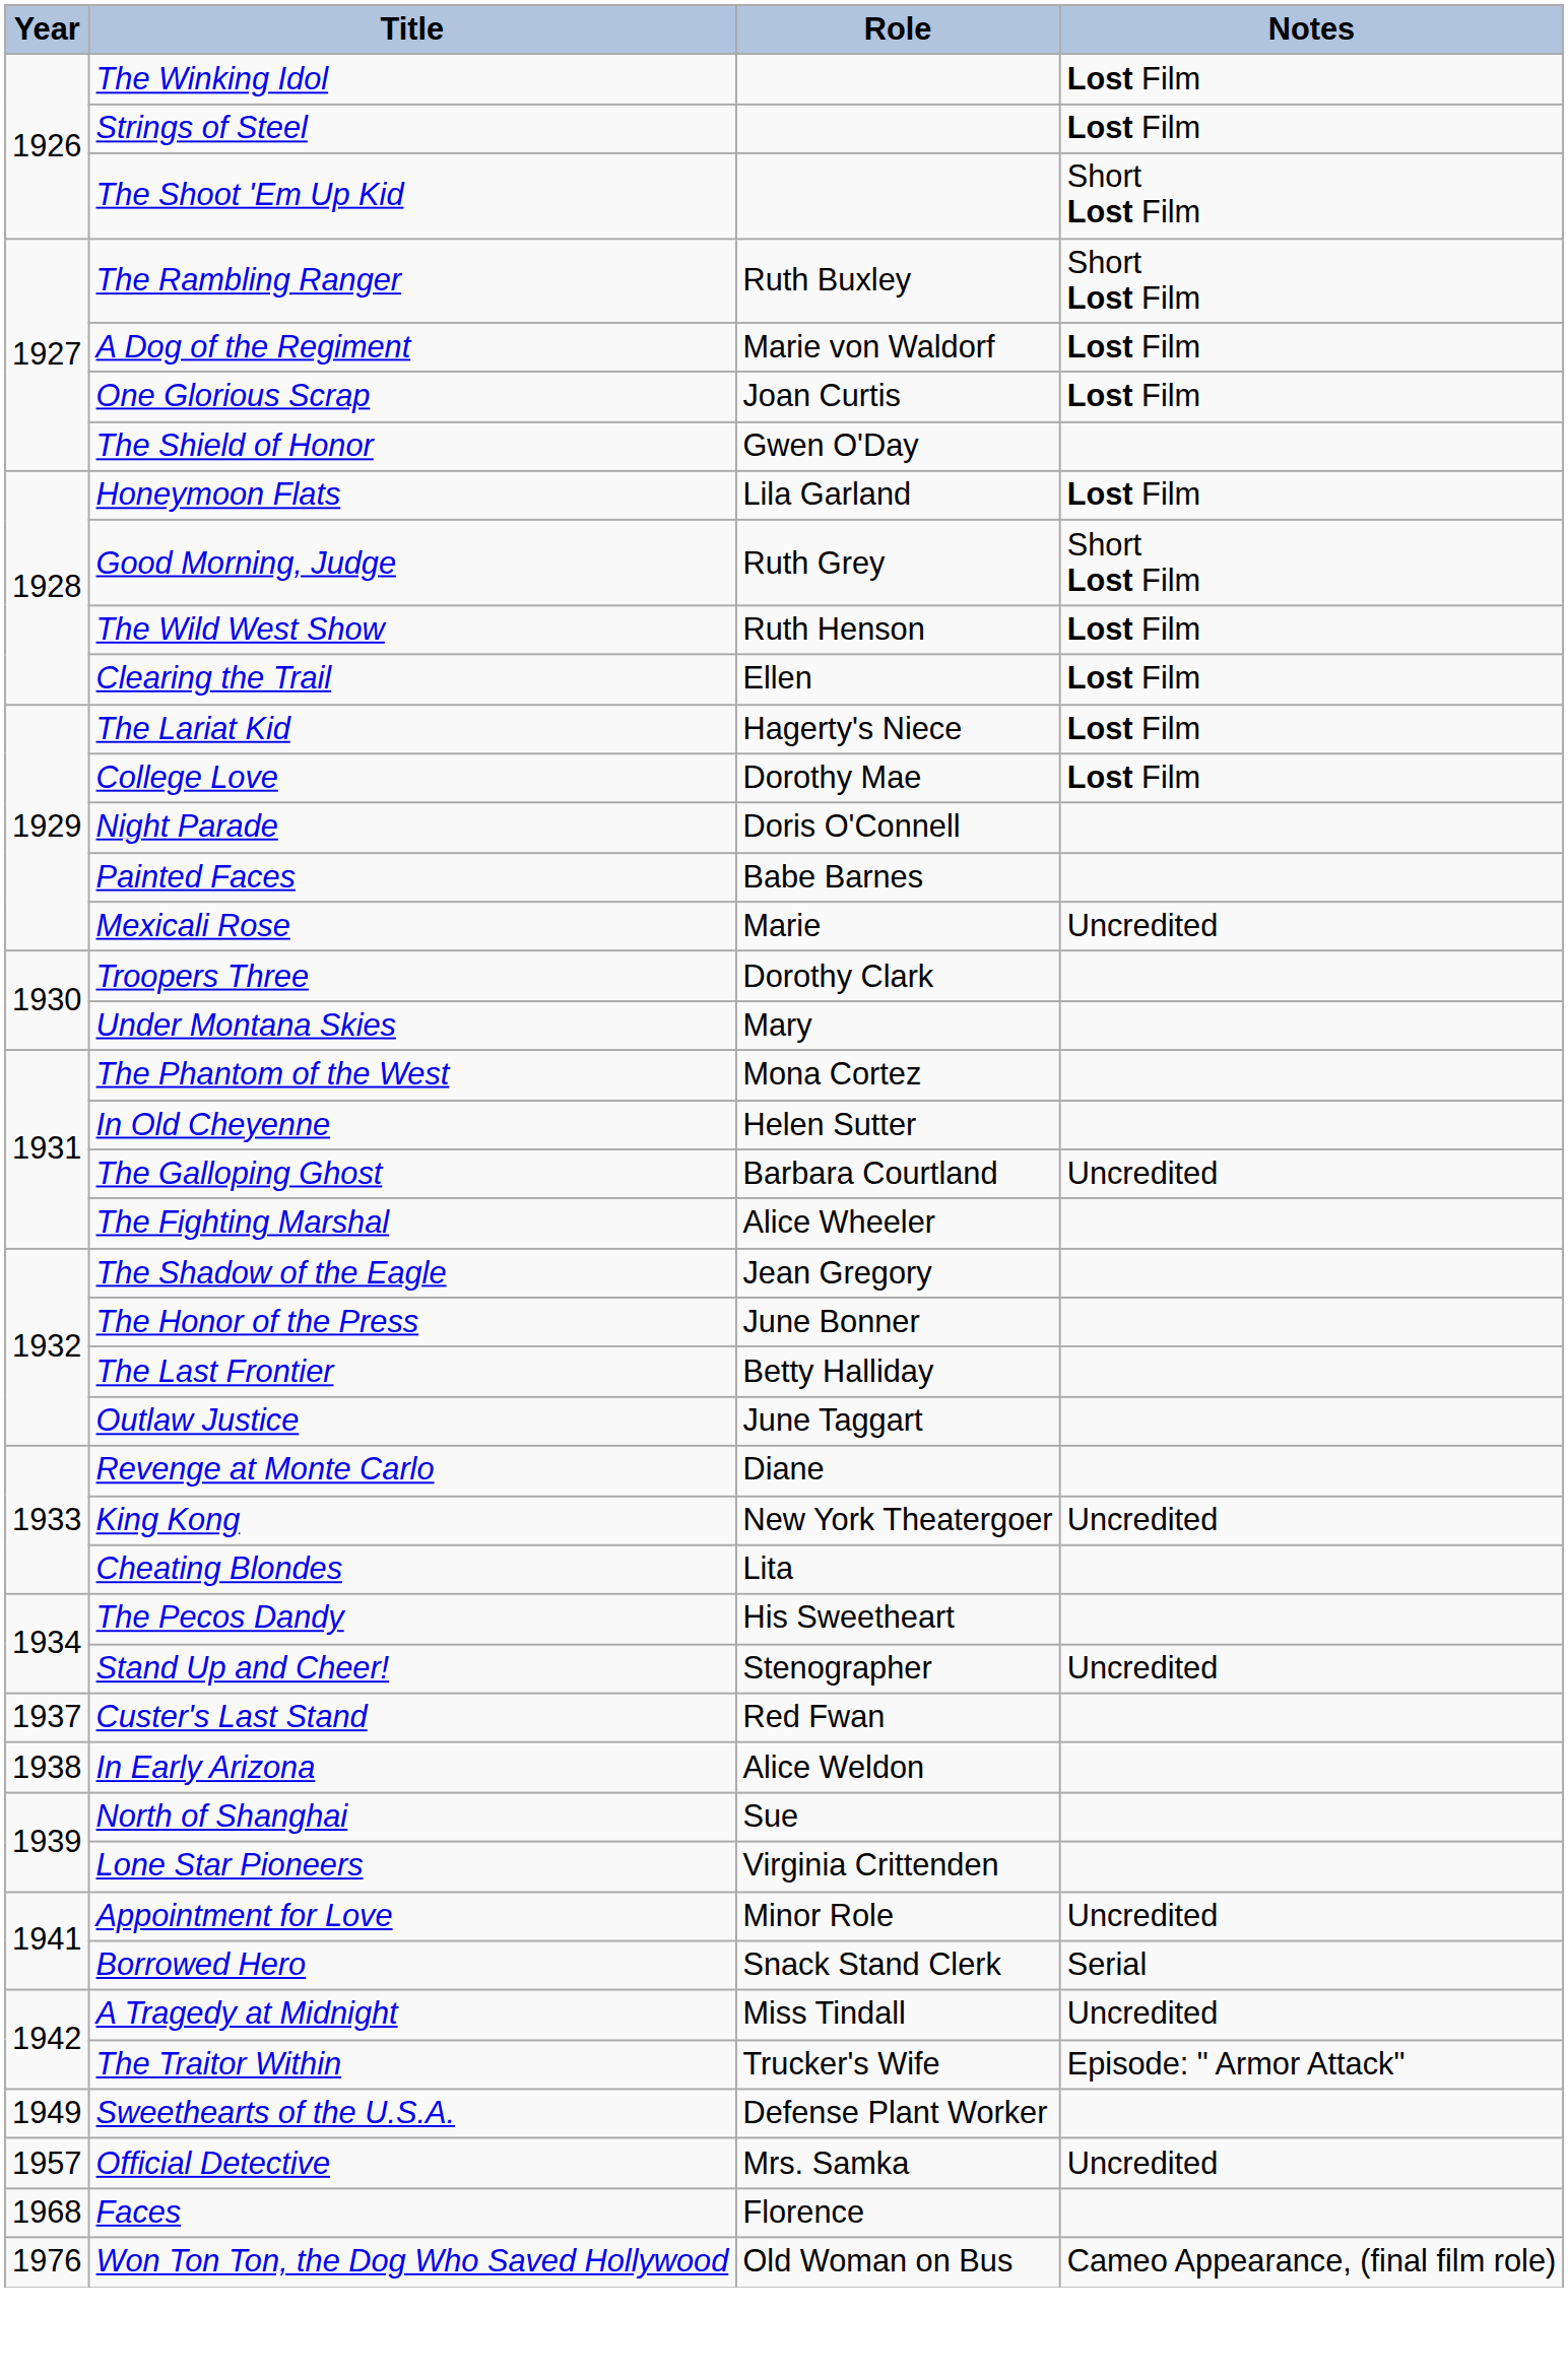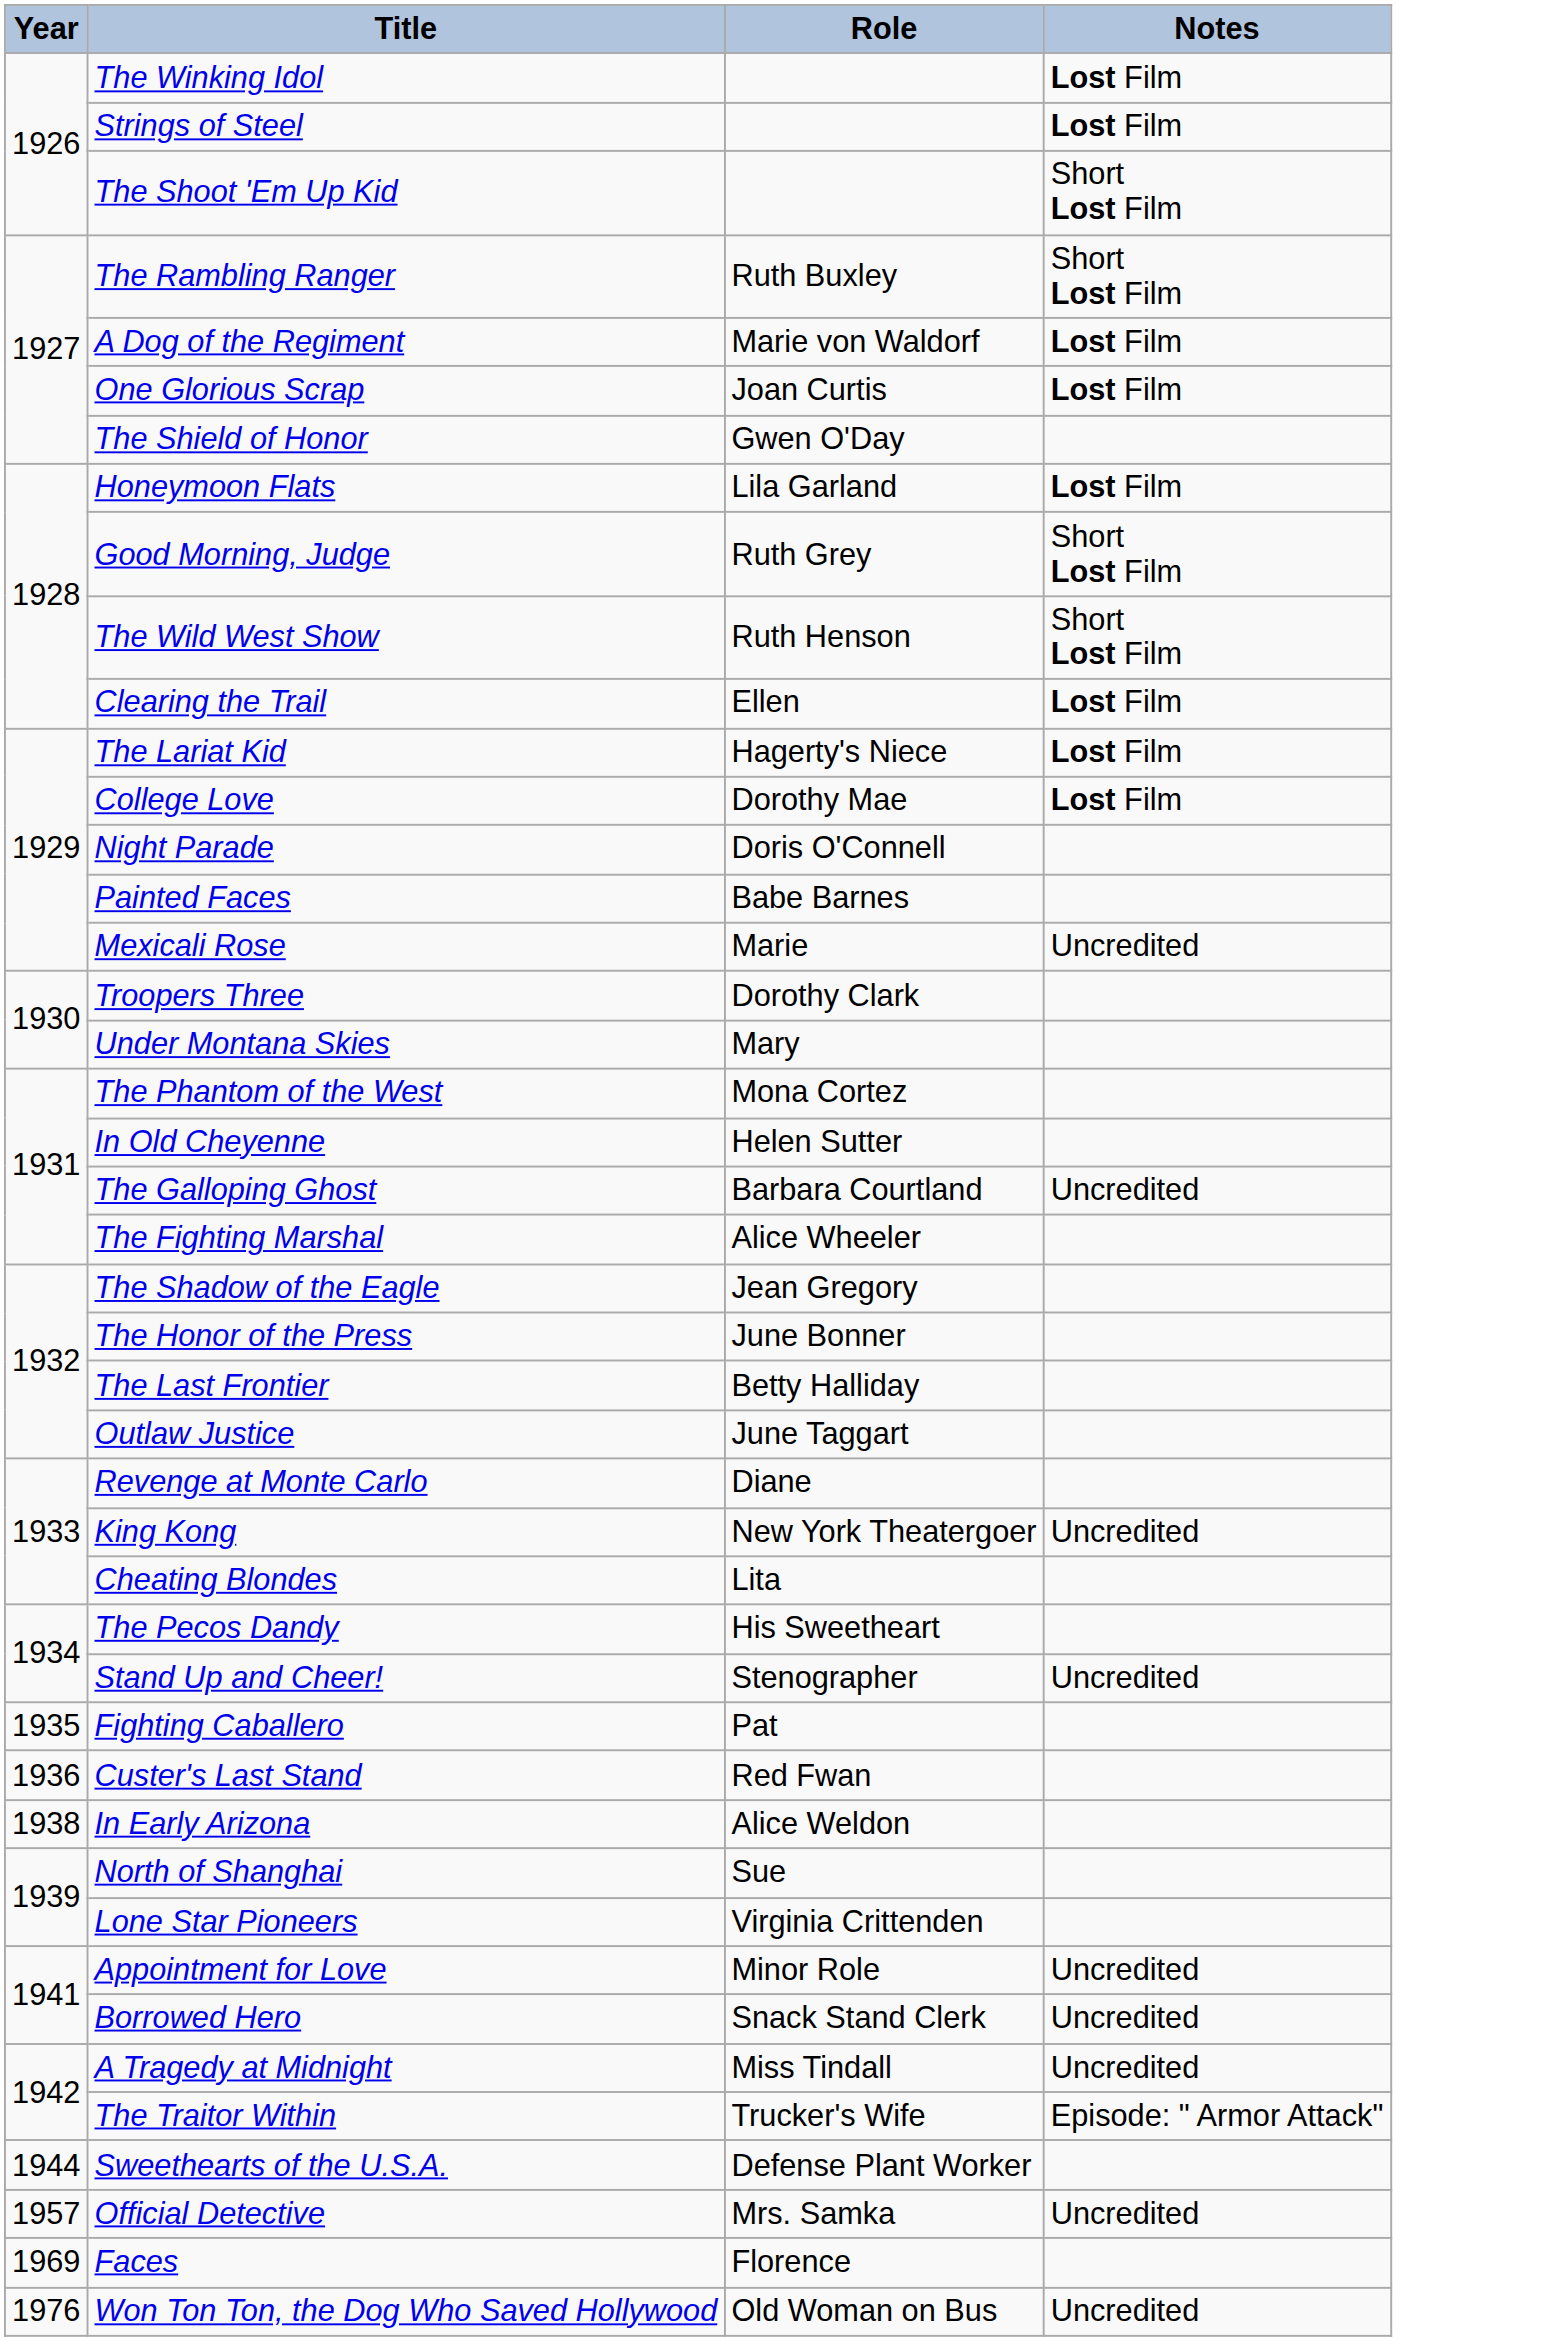 <table class="wikitable">
 <tr>
 <th style="background:#B0C4DE;">Year</th>
 <th style="background:#B0C4DE;">Title</th>
 <th style="background:#B0C4DE;">Role</th>
 <th style="background:#B0C4DE;">Notes</th>
 </tr>
 <tr>
 <td rowspan=3>1926</td>
 <td><em><a href='#'>The Winking Idol</a></em></td>
 <td></td>
 <td><strong>Lost</strong> Film</td>
 </tr>
 <tr>
 <td><em><a href='#'>Strings of Steel</a></em></td>
 <td></td>
 <td><strong>Lost</strong> Film</td>
 </tr>
 <tr>
 <td><em><a href='#'>The Shoot 'Em Up Kid</a></em></td>
 <td></td>
 <td>Short <br> <strong>Lost</strong> Film</td>
 </tr>
 <tr>
 <td rowspan=4>1927</td>
 <td><em><a href='#'>The Rambling Ranger</a></em></td>
 <td>Ruth Buxley</td>
 <td>Short <br> <strong>Lost</strong> Film</td>
 </tr>
 <tr>
 <td><em><a href='#'>A Dog of the Regiment</a></em></td>
 <td>Marie von Waldorf</td>
 <td><strong>Lost</strong> Film</td>
 </tr>
 <tr>
 <td><em><a href='#'>One Glorious Scrap</a></em></td>
 <td>Joan Curtis</td>
 <td><strong>Lost</strong> Film</td>
 </tr>
 <tr>
 <td><em><a href='#'>The Shield of Honor</a></em></td>
 <td>Gwen O'Day</td>
 <td></td>
 </tr>
 <tr>
 <td rowspan=4>1928</td>
 <td><em><a href='#'>Honeymoon Flats</a></em></td>
 <td>Lila Garland</td>
 <td><strong>Lost</strong> Film</td>
 </tr>
 <tr>
 <td><em><a href='#'>Good Morning, Judge</a></em></td>
 <td>Ruth Grey</td>
 <td>Short <br> <strong>Lost</strong> Film</td>
 </tr>
 <tr>
 <td><em><a href='#'>The Wild West Show</a></em></td>
 <td>Ruth Henson</td>
-<td><strong>Lost</strong> Film</td>
+<td>Short <br> <strong>Lost</strong> Film</td>
 </tr>
 <tr>
 <td><em><a href='#'>Clearing the Trail</a></em></td>
 <td>Ellen</td>
 <td><strong>Lost</strong> Film</td>
 </tr>
 <tr>
 <td rowspan=5>1929</td>
 <td><em><a href='#'>The Lariat Kid</a></em></td>
 <td>Hagerty's Niece</td>
 <td><strong>Lost</strong> Film</td>
 </tr>
 <tr>
 <td><em><a href='#'>College Love</a></em></td>
 <td>Dorothy Mae</td>
 <td><strong>Lost</strong> Film</td>
 </tr>
 <tr>
 <td><em><a href='#'>Night Parade</a></em></td>
 <td>Doris O'Connell</td>
 <td></td>
 </tr>
 <tr>
 <td><em><a href='#'>Painted Faces</a></em></td>
 <td>Babe Barnes</td>
 <td></td>
 </tr>
 <tr>
 <td><em><a href='#'>Mexicali Rose</a></em></td>
 <td>Marie</td>
 <td>Uncredited</td>
 </tr>
 <tr>
 <td rowspan=2>1930</td>
 <td><em><a href='#'>Troopers Three</a></em></td>
 <td>Dorothy Clark</td>
 <td></td>
 </tr>
 <tr>
 <td><em><a href='#'>Under Montana Skies</a></em></td>
 <td>Mary</td>
 <td></td>
 </tr>
 <tr>
 <td rowspan=4>1931</td>
 <td><em><a href='#'>The Phantom of the West</a></em></td>
 <td>Mona Cortez</td>
 <td></td>
 </tr>
 <tr>
 <td><em><a href='#'>In Old Cheyenne</a></em></td>
 <td>Helen Sutter</td>
 <td></td>
 </tr>
 <tr>
 <td><em><a href='#'>The Galloping Ghost</a></em></td>
 <td>Barbara Courtland</td>
 <td>Uncredited</td>
 </tr>
 <tr>
 <td><em><a href='#'>The Fighting Marshal</a></em></td>
 <td>Alice Wheeler</td>
 <td></td>
 </tr>
 <tr>
 <td rowspan=4>1932</td>
 <td><em><a href='#'>The Shadow of the Eagle</a></em></td>
 <td>Jean Gregory</td>
 <td></td>
 </tr>
 <tr>
 <td><em><a href='#'>The Honor of the Press</a></em></td>
 <td>June Bonner</td>
 <td></td>
 </tr>
 <tr>
 <td><em><a href='#'>The Last Frontier</a></em></td>
 <td>Betty Halliday</td>
 <td></td>
 </tr>
 <tr>
 <td><em><a href='#'>Outlaw Justice</a></em></td>
 <td>June Taggart</td>
 <td></td>
 </tr>
 <tr>
 <td rowspan=3>1933</td>
 <td><em><a href='#'>Revenge at Monte Carlo</a></em></td>
 <td>Diane</td>
 <td></td>
 </tr>
 <tr>
 <td><em><a href='#'>King Kong</a></em></td>
 <td>New York Theatergoer</td>
 <td>Uncredited</td>
 </tr>
 <tr>
 <td><em><a href='#'>Cheating Blondes</a></em></td>
 <td>Lita</td>
 <td></td>
 </tr>
 <tr>
 <td rowspan=2>1934</td>
 <td><em><a href='#'>The Pecos Dandy</a></em></td>
 <td>His Sweetheart</td>
 <td></td>
 </tr>
 <tr>
 <td><em><a href='#'>Stand Up and Cheer!</a></em></td>
 <td>Stenographer</td>
 <td>Uncredited</td>
 </tr>
 <tr>
-<td>1937</td>
+<td>1935</td>
+<td><em><a href='#'>Fighting Caballero</a></em></td>
+<td>Pat</td>
+<td></td>
+</tr>
+<tr>
+<td>1936</td>
 <td><em><a href='#'>Custer's Last Stand</a></em></td>
 <td>Red Fwan</td>
 <td></td>
 </tr>
 <tr>
 <td>1938</td>
 <td><em><a href='#'>In Early Arizona</a></em></td>
 <td>Alice Weldon</td>
 <td></td>
 </tr>
 <tr>
 <td rowspan=2>1939</td>
 <td><em><a href='#'>North of Shanghai</a></em></td>
 <td>Sue</td>
 <td></td>
 </tr>
 <tr>
 <td><em><a href='#'>Lone Star Pioneers</a></em></td>
 <td>Virginia Crittenden</td>
 <td></td>
 </tr>
 <tr>
 <td rowspan=2>1941</td>
 <td><em><a href='#'>Appointment for Love</a></em></td>
 <td>Minor Role</td>
 <td>Uncredited</td>
 </tr>
 <tr>
 <td><em><a href='#'>Borrowed Hero</a></em></td>
 <td>Snack Stand Clerk</td>
-<td>Serial</td>
+<td>Uncredited</td>
 </tr>
 <tr>
 <td rowspan=2>1942</td>
 <td><em><a href='#'>A Tragedy at Midnight</a></em></td>
 <td>Miss Tindall</td>
 <td>Uncredited</td>
 </tr>
 <tr>
 <td><em><a href='#'>The Traitor Within</a></em></td>
 <td>Trucker's Wife</td>
 <td>Episode: " Armor Attack"</td>
 </tr>
 <tr>
-<td>1949</td>
+<td>1944</td>
 <td><em><a href='#'>Sweethearts of the U.S.A.</a></em></td>
 <td>Defense Plant Worker</td>
 <td></td>
 </tr>
 <tr>
 <td>1957</td>
 <td><em><a href='#'>Official Detective</a></em></td>
 <td>Mrs. Samka</td>
 <td>Uncredited</td>
 </tr>
 <tr>
-<td>1968</td>
+<td>1969</td>
 <td><em><a href='#'>Faces</a></em></td>
 <td>Florence</td>
 <td></td>
 </tr>
 <tr>
 <td>1976</td>
 <td><em><a href='#'>Won Ton Ton, the Dog Who Saved Hollywood</a></em></td>
 <td>Old Woman on Bus</td>
-<td>Cameo Appearance, (final film role)</td>
+<td>Uncredited</td>
 </tr>
 </table>
